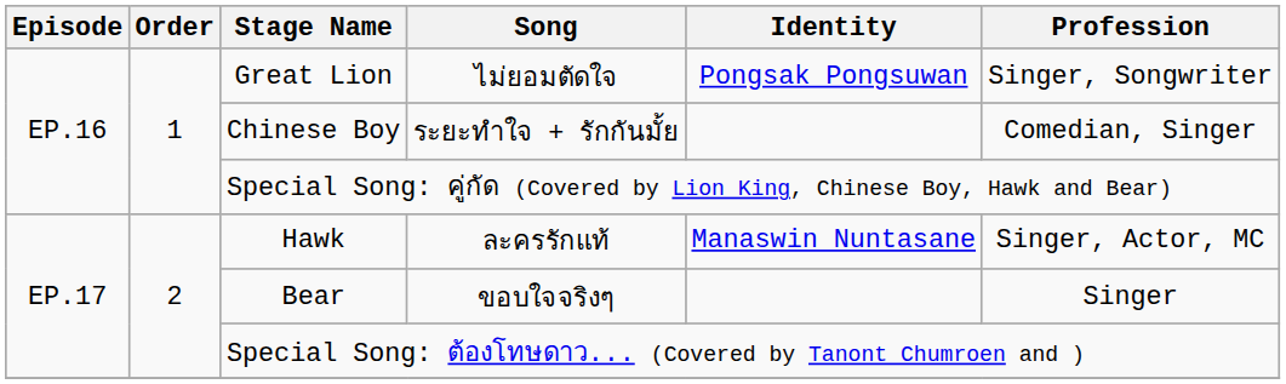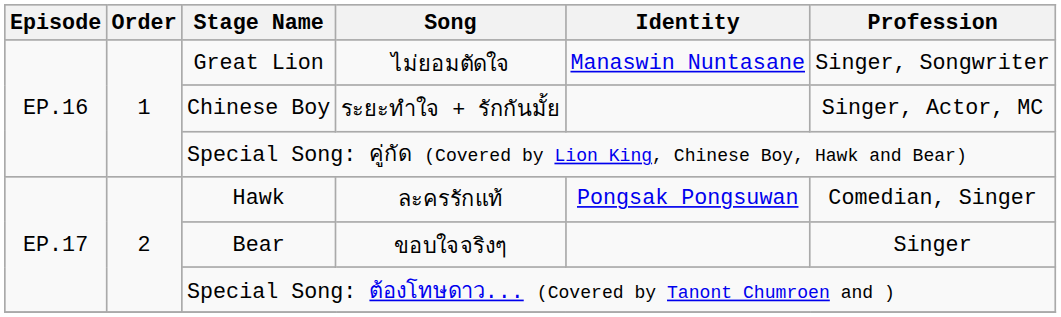 <table class="wikitable">
 <tr>
 <th>Episode</th>
 <th>Order</th>
 <th>Stage Name</th>
 <th>Song</th>
 <th>Identity</th>
 <th>Profession</th>
 </tr>
 <tr>
 <td rowspan="3"  style="text-align:center;">EP.16</td>
 <td rowspan="3"  style="text-align:center;">1</td>
 <td style="text-align:center;">Great Lion</td>
 <td style="text-align:center;">ไม่ยอมตัดใจ</td>
-<td style="text-align:center;"><a href='#'>Pongsak Pongsuwan</a></td>
+<td style="text-align:center;"><a href='#'>Manaswin Nuntasane</a></td>
 <td style="text-align:center;">Singer, Songwriter</td>
 </tr>
 <tr>
 <td style="text-align:center;">Chinese Boy</td>
 <td style="text-align:center;">ระยะทำใจ + รักกันมั้ย</td>
 <td style="text-align:center;"></td>
-<td style="text-align:center;">Comedian, Singer</td>
+<td style="text-align:center;">Singer, Actor, MC</td>
 </tr>
 <tr>
 <td colspan="4">Special Song: คู่กัด <small>(Covered by <a href='#'>Lion King</a>, Chinese Boy, Hawk and Bear)</small></td>
 </tr>
 <tr>
 <td rowspan="3"  style="text-align:center;">EP.17</td>
 <td rowspan="3"  style="text-align:center;">2</td>
 <td style="text-align:center;">Hawk</td>
 <td style="text-align:center;">ละครรักแท้</td>
-<td style="text-align:center;"><a href='#'>Manaswin Nuntasane</a></td>
-<td style="text-align:center;">Singer, Actor, MC</td>
+<td style="text-align:center;"><a href='#'>Pongsak Pongsuwan</a></td>
+<td style="text-align:center;">Comedian, Singer</td>
 </tr>
 <tr>
 <td style="text-align:center;">Bear</td>
 <td style="text-align:center;">ขอบใจจริงๆ</td>
 <td style="text-align:center;"></td>
 <td style="text-align:center;">Singer</td>
 </tr>
 <tr>
 <td colspan="4">Special Song: <a href='#'>ต้องโทษดาว...</a> <small>(Covered by <a href='#'>Tanont Chumroen</a> and )</small></td>
 </tr>
 <tr>
 </tr>
 </table>
